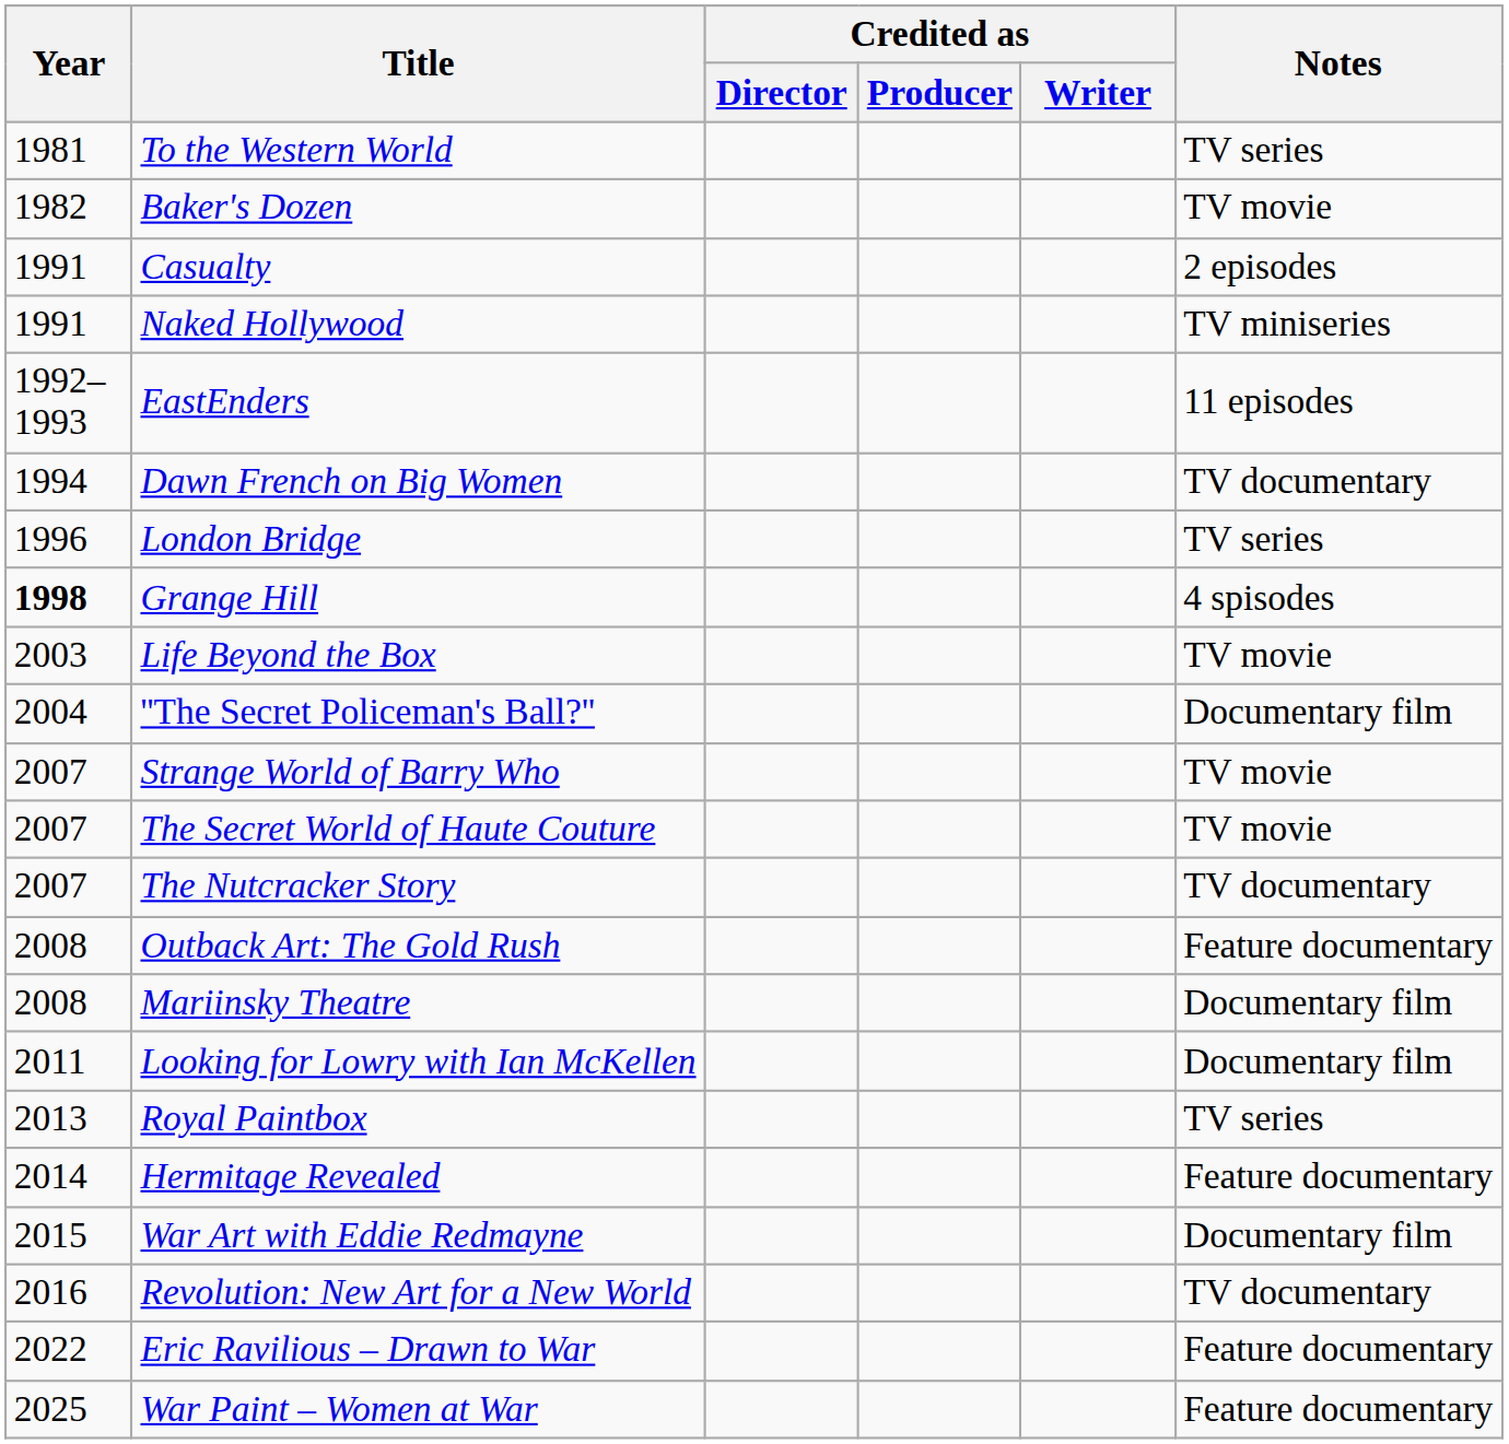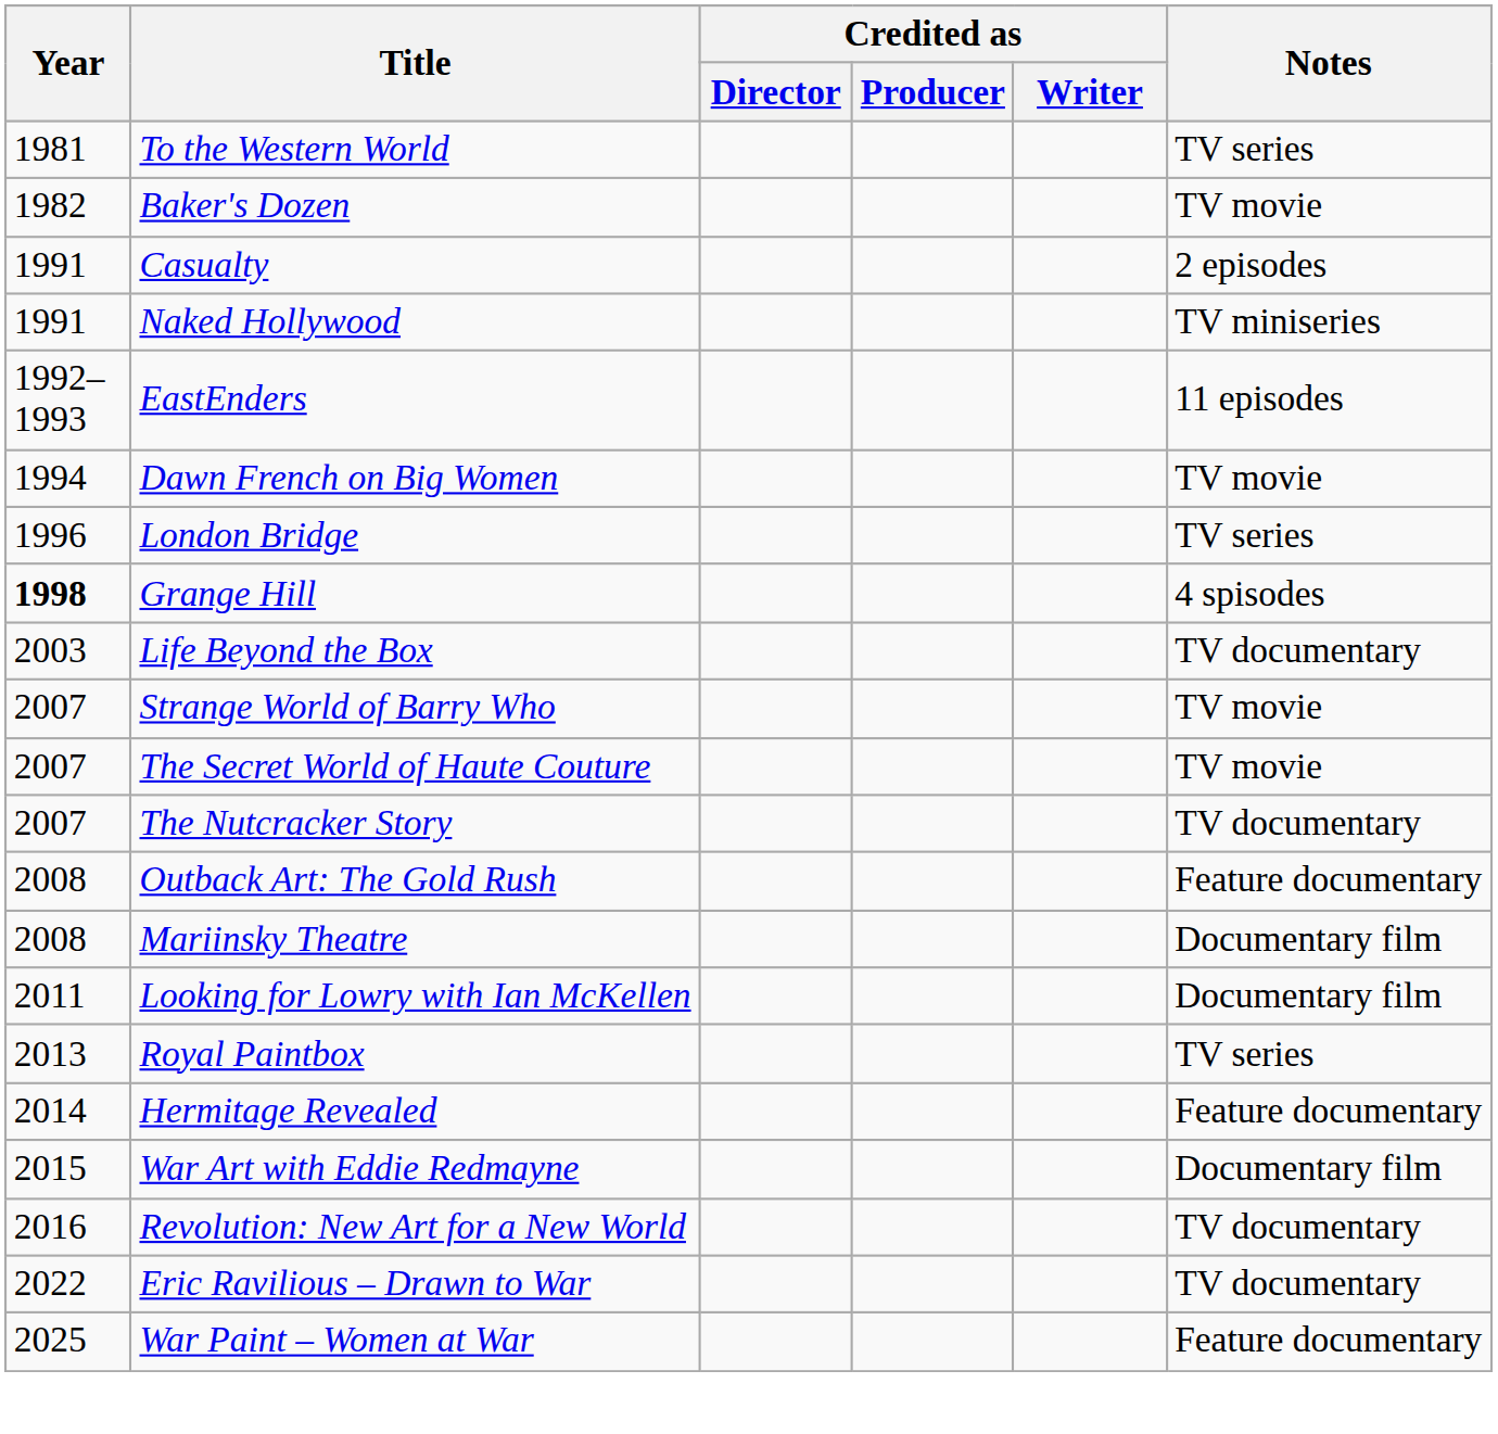 <table class="wikitable">
 <tr style="background:#ccc; text-align:center;">
 <th rowspan="2" style="width:3em;">Year</th>
 <th rowspan="2">Title</th>
 <th colspan="3">Credited as</th>
 <th rowspan="2">Notes</th>
 </tr>
 <tr>
 <th width=60><a href='#'>Director</a></th>
 <th width=60><a href='#'>Producer</a></th>
 <th width=60><a href='#'>Writer</a></th>
 </tr>
 <tr>
 <td>1981</td>
 <td><em><a href='#'>To the Western World</a></em></td>
 <td></td>
 <td></td>
 <td></td>
 <td>TV series</td>
 </tr>
 <tr>
 <td>1982</td>
 <td><em><a href='#'>Baker's Dozen</a></em></td>
 <td></td>
 <td></td>
 <td></td>
 <td>TV movie</td>
 </tr>
 <tr>
 <td>1991</td>
 <td><em><a href='#'>Casualty</a></em></td>
 <td></td>
 <td></td>
 <td></td>
 <td>2 episodes</td>
 </tr>
 <tr>
 <td>1991</td>
 <td><em><a href='#'>Naked Hollywood</a></em></td>
 <td></td>
 <td></td>
 <td></td>
 <td>TV miniseries</td>
 </tr>
 <tr>
 <td>1992–1993</td>
 <td><em><a href='#'>EastEnders</a></em></td>
 <td></td>
 <td></td>
 <td></td>
 <td>11 episodes</td>
 </tr>
 <tr>
 <td>1994</td>
 <td><em><a href='#'>Dawn French on Big Women</a></em></td>
 <td></td>
 <td></td>
 <td></td>
-<td>TV documentary</td>
+<td>TV movie</td>
 </tr>
 <tr>
 <td>1996</td>
 <td><a href='#'><em>London Bridge</em></a></td>
 <td></td>
 <td></td>
 <td></td>
 <td>TV series</td>
 </tr>
 <tr>
 <td><strong>1998</strong></td>
 <td><em><a href='#'>Grange Hill</a></em></td>
 <td></td>
 <td></td>
 <td></td>
 <td>4 spisodes</td>
 </tr>
 <tr>
 <td>2003</td>
 <td><em><a href='#'>Life Beyond the Box</a></em></td>
 <td></td>
 <td></td>
 <td></td>
-<td>TV movie</td>
-</tr>
-<tr>
-<td>2004</td>
-<td><a href='#'>''The Secret Policeman's Ball?''</a></td>
-<td></td>
-<td></td>
-<td></td>
-<td>Documentary film</td>
+<td>TV documentary</td>
 </tr>
 <tr>
 <td>2007</td>
 <td><em><a href='#'>Strange World of Barry Who</a></em></td>
 <td></td>
 <td></td>
 <td></td>
 <td>TV movie</td>
 </tr>
 <tr>
 <td>2007</td>
 <td><em><a href='#'>The Secret World of Haute Couture</a></em></td>
 <td></td>
 <td></td>
 <td></td>
 <td>TV movie</td>
 </tr>
 <tr>
 <td>2007</td>
 <td><em><a href='#'>The Nutcracker Story</a></em></td>
 <td></td>
 <td></td>
 <td></td>
 <td>TV documentary</td>
 </tr>
 <tr>
 <td>2008</td>
 <td><em><a href='#'>Outback Art: The Gold Rush</a></em></td>
 <td></td>
 <td></td>
 <td></td>
 <td>Feature documentary</td>
 </tr>
 <tr>
 <td>2008</td>
 <td><a href='#'><em>Mariinsky Theatre</em></a></td>
 <td></td>
 <td></td>
 <td></td>
 <td>Documentary film</td>
 </tr>
 <tr>
 <td>2011</td>
 <td><em><a href='#'>Looking for Lowry with Ian McKellen</a></em></td>
 <td></td>
 <td></td>
 <td></td>
 <td>Documentary film</td>
 </tr>
 <tr>
 <td>2013</td>
 <td><em><a href='#'>Royal Paintbox</a></em></td>
 <td></td>
 <td></td>
 <td></td>
 <td>TV series</td>
 </tr>
 <tr>
 <td>2014</td>
 <td><em><a href='#'>Hermitage Revealed</a></em></td>
 <td></td>
 <td></td>
 <td></td>
 <td>Feature documentary</td>
 </tr>
 <tr>
 <td>2015</td>
 <td><em><a href='#'>War Art with Eddie Redmayne</a></em></td>
 <td></td>
 <td></td>
 <td></td>
 <td>Documentary film</td>
 </tr>
 <tr>
 <td>2016</td>
 <td><em><a href='#'>Revolution: New Art for a New World</a></em></td>
 <td></td>
 <td></td>
 <td></td>
 <td>TV documentary</td>
 </tr>
 <tr>
 <td>2022</td>
 <td><em><a href='#'>Eric Ravilious – Drawn to War</a></em></td>
 <td></td>
 <td></td>
 <td></td>
-<td>Feature documentary</td>
+<td>TV documentary</td>
 </tr>
 <tr>
 <td>2025</td>
 <td><em><a href='#'>War Paint – Women at War</a></td>
 <td></td>
 <td></td>
 <td></td>
 <td>Feature documentary</td>
 </tr>
 </table>
